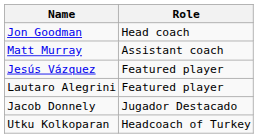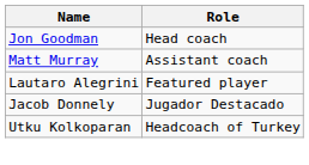 <table class="wikitable">
 <tr>
 <th>Name</th>
 <th>Role</th>
 </tr>
 <tr>
 <td> <a href='#'>Jon Goodman</a></td>
 <td>Head coach</td>
 </tr>
 <tr>
 <td> <a href='#'>Matt Murray</a></td>
 <td>Assistant coach</td>
 </tr>
 <tr>
-<td> <a href='#'>Jesús Vázquez</a></td>
-<td>Featured player</td>
-</tr>
-<tr>
 <td> Lautaro Alegrini</td>
 <td>Featured player</td>
 </tr>
 <tr>
 <td> Jacob Donnely</td>
 <td>Jugador Destacado</td>
 </tr>
 <tr>
 <td> Utku Kolkoparan</td>
 <td>Headcoach of Turkey</td>
 </tr>
 </table>
